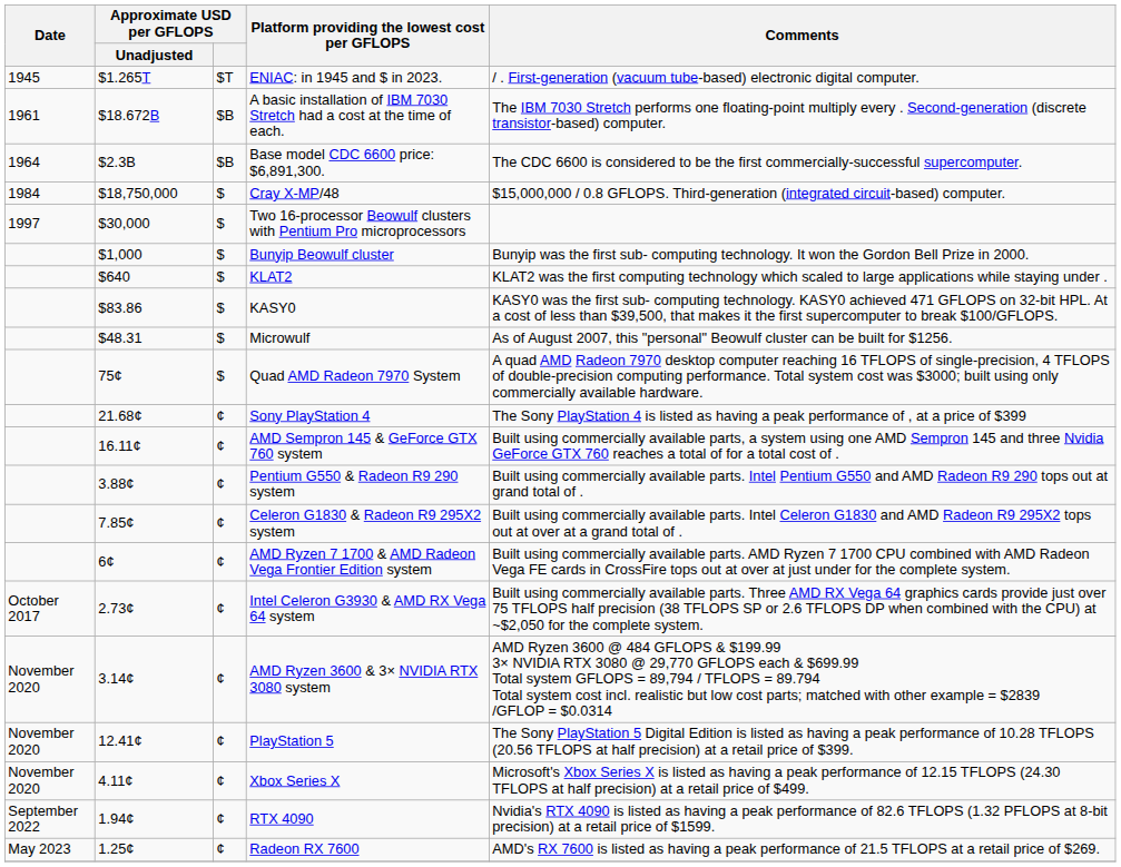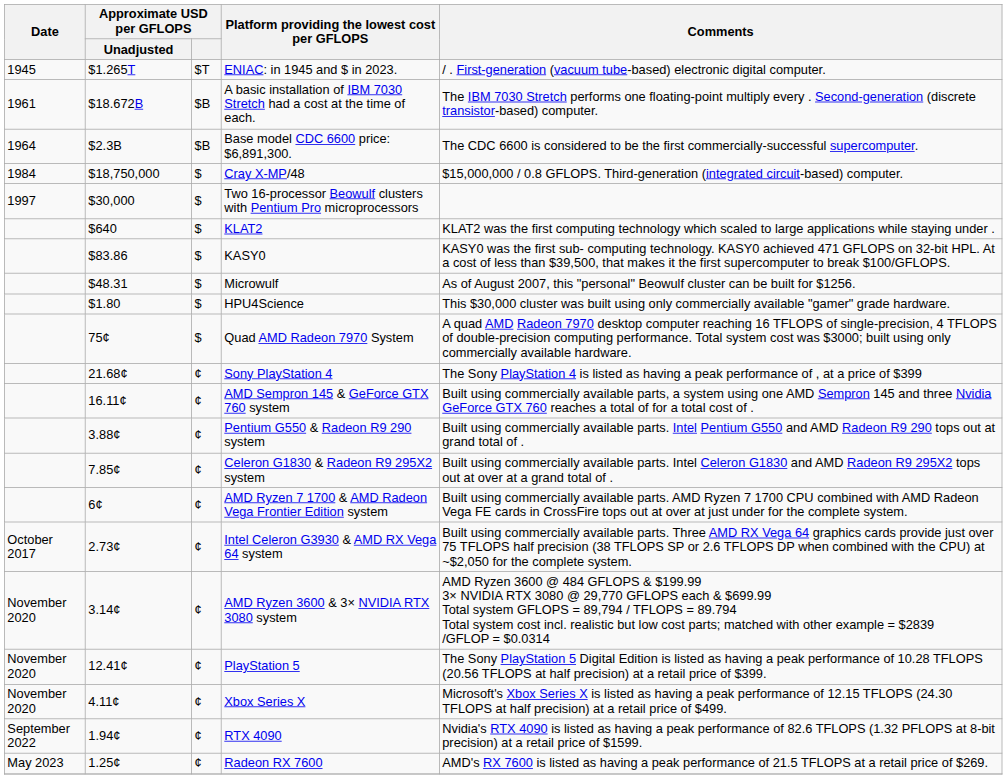 <table class="wikitable">
 <tr>
 <th rowspan=2>Date</th>
 <th colspan=2>Approximate USD per GFLOPS</th>
 <th rowspan=2>Platform providing the lowest cost per GFLOPS</th>
 <th rowspan=2>Comments</th>
 </tr>
 <tr>
 <th>Unadjusted</th>
 <th></th>
 </tr>
 <tr>
 <td>1945</td>
 <td>$1.265<a href='#'>T</a></td>
 <td>$T</td>
 <td><a href='#'>ENIAC</a>:  in 1945 and $ in 2023.</td>
 <td> / . <a href='#'>First-generation</a> (<a href='#'>vacuum tube</a>-based) electronic digital computer.</td>
 </tr>
 <tr>
 <td>1961</td>
 <td>$18.672<a href='#'>B</a></td>
 <td>$B</td>
 <td>A basic installation of <a href='#'>IBM 7030 Stretch</a> had a cost at the time of  each.</td>
 <td>The <a href='#'>IBM 7030 Stretch</a> performs one floating-point multiply every . <a href='#'>Second-generation</a> (discrete <a href='#'>transistor</a>-based) computer.</td>
 </tr>
 <tr>
 <td>1964</td>
 <td>$2.3B</td>
 <td>$B</td>
 <td>Base model <a href='#'>CDC 6600</a> price: $6,891,300.</td>
 <td>The CDC 6600 is considered to be the first commercially-successful <a href='#'>supercomputer</a>.</td>
 </tr>
 <tr>
 <td>1984</td>
 <td>$18,750,000</td>
 <td>$</td>
 <td><a href='#'>Cray X-MP</a>/48</td>
 <td>$15,000,000 / 0.8 GFLOPS. Third-generation (<a href='#'>integrated circuit</a>-based) computer.</td>
 </tr>
 <tr>
 <td>1997</td>
 <td>$30,000</td>
 <td>$</td>
 <td>Two 16-processor <a href='#'>Beowulf</a> clusters with <a href='#'>Pentium Pro</a> microprocessors</td>
 <td></td>
 </tr>
 <tr>
 <td></td>
-<td>$1,000</td>
-<td>$ </td>
-<td><a href='#'>Bunyip Beowulf cluster</a> </td>
-<td>Bunyip was the first sub- computing technology. It won the Gordon Bell Prize in 2000.</td>
-</tr>
-<tr>
-<td></td>
 <td>$640</td>
 <td>$ </td>
 <td><a href='#'>KLAT2</a></td>
 <td>KLAT2 was the first computing technology which scaled to large applications while staying under .</td>
 </tr>
 <tr>
 <td></td>
 <td>$83.86</td>
 <td>$</td>
 <td>KASY0</td>
 <td>KASY0 was the first sub- computing technology. KASY0 achieved 471 GFLOPS on 32-bit HPL. At a cost of less than $39,500, that makes it the first supercomputer to break $100/GFLOPS.</td>
 </tr>
 <tr>
 <td></td>
 <td>$48.31</td>
 <td>$</td>
 <td>Microwulf</td>
 <td>As of August 2007, this  "personal" Beowulf cluster can be built for $1256.</td>
+</tr>
+<tr>
+<td></td>
+<td>$1.80</td>
+<td>$ </td>
+<td>HPU4Science</td>
+<td>This $30,000 cluster was built using only commercially available "gamer" grade hardware.</td>
 </tr>
 <tr>
 <td></td>
 <td>75¢</td>
 <td>$</td>
 <td>Quad <a href='#'>AMD Radeon 7970</a> System</td>
 <td>A quad <a href='#'>AMD</a> <a href='#'>Radeon 7970</a> desktop computer reaching 16 TFLOPS of single-precision, 4 TFLOPS of double-precision computing performance. Total system cost was $3000; built using only commercially available hardware.</td>
 </tr>
 <tr>
 <td></td>
 <td>21.68¢</td>
 <td>¢</td>
 <td><a href='#'>Sony PlayStation 4</a></td>
 <td>The Sony <a href='#'>PlayStation 4</a> is listed as having a peak performance of , at a price of $399</td>
 </tr>
 <tr>
 <td></td>
 <td>16.11¢</td>
 <td>¢</td>
 <td><a href='#'>AMD Sempron 145</a> & <a href='#'>GeForce GTX 760</a> system</td>
 <td>Built using commercially available parts, a system using one AMD <a href='#'>Sempron</a> 145 and three <a href='#'>Nvidia</a> <a href='#'>GeForce GTX 760</a> reaches a total of  for a total cost of .</td>
 </tr>
 <tr>
 <td></td>
 <td>3.88¢</td>
 <td>¢</td>
 <td><a href='#'>Pentium G550</a> & <a href='#'>Radeon R9 290</a> system</td>
 <td>Built using commercially available parts. <a href='#'>Intel</a> <a href='#'>Pentium G550</a> and AMD <a href='#'>Radeon R9 290</a> tops out at  grand total of .</td>
 </tr>
 <tr>
 <td></td>
 <td>7.85¢</td>
 <td>¢</td>
 <td><a href='#'>Celeron G1830</a> & <a href='#'>Radeon R9 295X2</a> system</td>
 <td>Built using commercially available parts. Intel <a href='#'>Celeron G1830</a> and AMD <a href='#'>Radeon R9 295X2</a> tops out at over  at a grand total of .</td>
 </tr>
 <tr>
 <td></td>
 <td>6¢</td>
 <td>¢</td>
 <td><a href='#'>AMD Ryzen 7 1700</a> & <a href='#'>AMD Radeon Vega Frontier Edition</a> system</td>
 <td>Built using commercially available parts. AMD Ryzen 7 1700 CPU combined with AMD Radeon Vega FE cards in CrossFire tops out at over  at just under  for the complete system.</td>
 </tr>
 <tr>
 <td>October 2017</td>
 <td>2.73¢</td>
 <td>¢</td>
 <td><a href='#'>Intel Celeron G3930</a> & <a href='#'>AMD RX Vega 64</a> system</td>
 <td>Built using commercially available parts. Three <a href='#'>AMD RX Vega 64</a> graphics cards provide just over 75 TFLOPS half precision (38 TFLOPS SP or 2.6 TFLOPS DP when combined with the CPU) at ~$2,050 for the complete system.</td>
 </tr>
 <tr>
 <td>November 2020</td>
 <td>3.14¢</td>
 <td>¢</td>
 <td><a href='#'>AMD Ryzen 3600</a> & 3× <a href='#'>NVIDIA RTX 3080</a> system</td>
 <td>AMD Ryzen 3600 @ 484 GFLOPS & $199.99<br>3× NVIDIA RTX 3080 @ 29,770 GFLOPS each & $699.99<br>Total system GFLOPS = 89,794 / TFLOPS = 89.794<br>Total system cost incl. realistic but low cost parts; matched with other example = $2839<br>/GFLOP = $0.0314</td>
 </tr>
 <tr>
 <td>November 2020</td>
 <td>12.41¢</td>
 <td>¢</td>
 <td><a href='#'>PlayStation 5</a></td>
 <td>The Sony <a href='#'>PlayStation 5</a> Digital Edition is listed as having a peak performance of 10.28 TFLOPS (20.56 TFLOPS at half precision) at a retail price of $399.</td>
 </tr>
 <tr>
 <td>November 2020</td>
 <td>4.11¢</td>
 <td>¢</td>
 <td><a href='#'>Xbox Series X</a></td>
 <td>Microsoft's <a href='#'>Xbox Series X</a> is listed as having a peak performance of 12.15 TFLOPS (24.30 TFLOPS at half precision) at a retail price of $499.</td>
 </tr>
 <tr>
 <td>September 2022</td>
 <td>1.94¢</td>
 <td>¢</td>
 <td><a href='#'>RTX 4090</a></td>
 <td>Nvidia's <a href='#'>RTX 4090</a> is listed as having a peak performance of 82.6 TFLOPS (1.32 PFLOPS at 8-bit precision) at a retail price of $1599.</td>
 </tr>
 <tr>
 <td>May 2023</td>
 <td>1.25¢</td>
 <td>¢</td>
 <td><a href='#'>Radeon RX 7600</a></td>
 <td>AMD's <a href='#'>RX 7600</a> is listed as having a peak performance of 21.5 TFLOPS at a retail price of $269.</td>
 </tr>
 <tr>
 </tr>
 </table>
